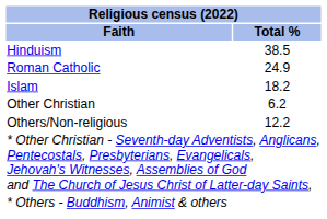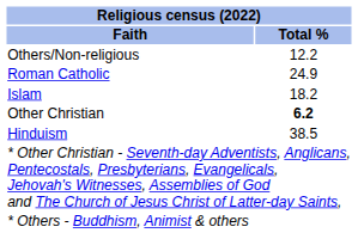 <table class="toccolours" style="clear:right; float:right; background:#ffffff; margin: 0 0 0.5em 1em; width:250">
 <tr>
 <th style="background:#A8BDEC" align="center" colspan=2>Religious census (2022) </th>
 </tr>
 <tr>
 <td style="text-align:center;background:#A8BDEC"><strong>Faith</strong></td>
 <td style="text-align:center;background:#A8BDEC"><strong>Total %</strong></td>
 </tr>
 <tr>
-<td><a href='#'>Hinduism</a></td>
-<td style="text-align:center;">38.5</td>
+<td>Others/Non-religious</td>
+<td style="text-align:center;">12.2</td>
 </tr>
 <tr>
 <td><a href='#'>Roman Catholic</a></td>
 <td style="text-align:center;">24.9</td>
 </tr>
 <tr>
 <td><a href='#'>Islam</a></td>
 <td style="text-align:center;">18.2</td>
 </tr>
 <tr>
 <td>Other Christian</td>
-<td style="text-align:center;">6.2</td>
+<td style="text-align:center;"><strong>6.2</strong></td>
 </tr>
 <tr>
-<td>Others/Non-religious</td>
-<td style="text-align:center;">12.2</td>
+<td><a href='#'>Hinduism</a></td>
+<td style="text-align:center;">38.5</td>
 </tr>
 <tr>
 <td colspan="2"><em>* Other Christian - <a href='#'>Seventh-day Adventists</a>, <a href='#'>Anglicans</a>,<br><a href='#'>Pentecostals</a>, <a href='#'>Presbyterians</a>, <a href='#'>Evangelicals</a>,<br> <a href='#'>Jehovah's Witnesses</a>, <a href='#'>Assemblies of God</a><br>and <a href='#'>The Church of Jesus Christ of Latter-day Saints</a>, </em></td>
 </tr>
 <tr>
 <td colspan="2"><em>* Others - <a href='#'>Buddhism</a>, <a href='#'>Animist</a> & others</em></td>
 </tr>
 <tr>
 </tr>
 </table>
